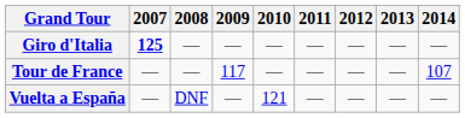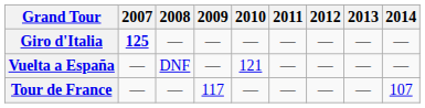 <table class="wikitable plainrowheaders">
 <tr>
 <th scope="col"><a href='#'>Grand Tour</a></th>
 <th scope="col">2007</th>
 <th scope="col">2008</th>
 <th scope="col">2009</th>
 <th scope="col">2010</th>
 <th scope="col">2011</th>
 <th scope="col">2012</th>
 <th scope="col">2013</th>
 <th scope="col">2014</th>
 </tr>
 <tr style="text-align:center;">
 <th scope="row"> <a href='#'>Giro d'Italia</a></th>
 <td><strong><a href='#'>125</a></strong></td>
 <td>—</td>
 <td>—</td>
 <td>—</td>
 <td>—</td>
 <td>—</td>
 <td>—</td>
 <td>—</td>
 </tr>
 <tr style="text-align:center;">
+<th scope="row"> <a href='#'>Vuelta a España</a></th>
+<td>—</td>
+<td><a href='#'>DNF</a></td>
+<td>—</td>
+<td><a href='#'>121</a></td>
+<td>—</td>
+<td>—</td>
+<td>—</td>
+<td>—</td>
+</tr>
+<tr style="text-align:center;">
 <th scope="row"> <a href='#'>Tour de France</a></th>
 <td>—</td>
 <td>—</td>
 <td><a href='#'>117</a></td>
 <td>—</td>
 <td>—</td>
 <td>—</td>
 <td>—</td>
 <td><a href='#'>107</a></td>
 </tr>
-<tr style="text-align:center;">
-<th scope="row"> <a href='#'>Vuelta a España</a></th>
-<td>—</td>
-<td><a href='#'>DNF</a></td>
-<td>—</td>
-<td><a href='#'>121</a></td>
-<td>—</td>
-<td>—</td>
-<td>—</td>
-<td>—</td>
-</tr>
 </table>
